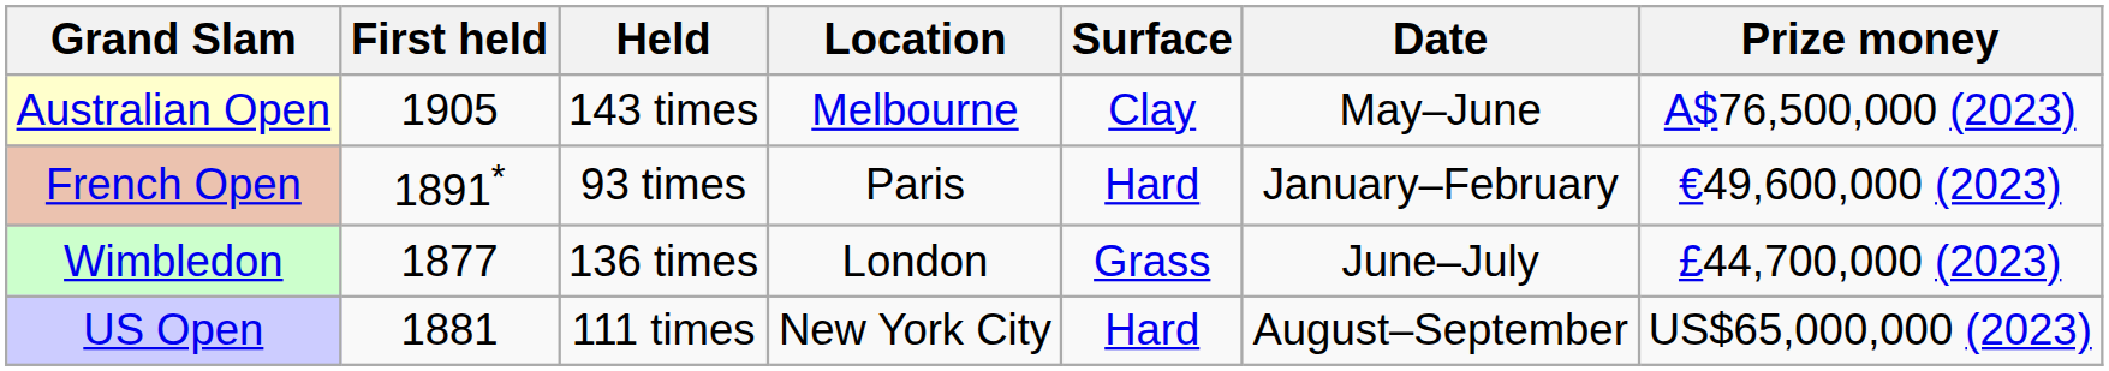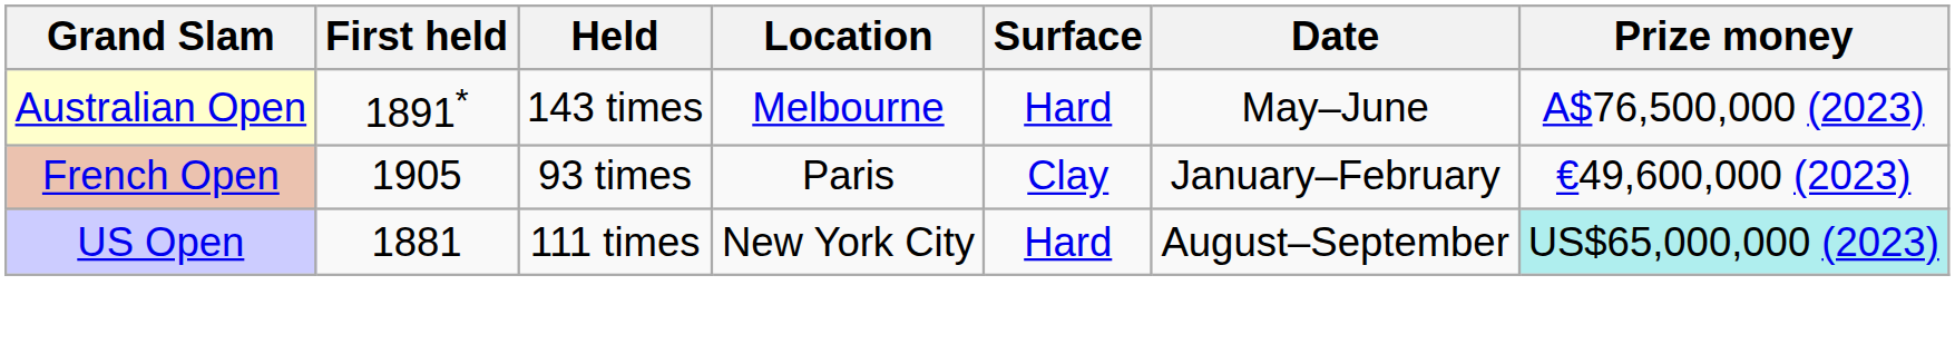 <table class="wikitable" style="text-align:center">
 <tr>
 <th scope="col">Grand Slam</th>
 <th scope="col">First held</th>
 <th scope="col">Held</th>
 <th scope="col">Location</th>
 <th scope="col">Surface</th>
 <th scope="col">Date</th>
 <th scope="col">Prize money</th>
 </tr>
 <tr>
 <td scope="row" style="background:#ffc;"><a href='#'>Australian Open</a></td>
-<td>1905</td>
+<td>1891<sup>*</sup></td>
 <td>143 times</td>
 <td><a href='#'>Melbourne</a></td>
-<td><a href='#'>Clay</a></td>
+<td><a href='#'>Hard</a></td>
 <td>May–June</td>
 <td><a href='#'>A$</a>76,500,000 <a href='#'>(2023)</a></td>
 </tr>
 <tr>
 <td scope="row" style="background:#ebc2af;"><a href='#'>French Open</a></td>
-<td>1891<sup>*</sup></td>
+<td>1905</td>
 <td>93 times</td>
 <td>Paris</td>
-<td><a href='#'>Hard</a></td>
+<td><a href='#'>Clay</a></td>
 <td>January–February</td>
 <td><a href='#'>€</a>49,600,000 <a href='#'>(2023)</a></td>
-</tr>
-<tr>
-<td scope="row" style="background:#cfc;"><a href='#'>Wimbledon</a></td>
-<td>1877</td>
-<td>136 times</td>
-<td>London</td>
-<td><a href='#'>Grass</a></td>
-<td>June–July</td>
-<td><a href='#'>£</a>44,700,000 <a href='#'>(2023)</a></td>
 </tr>
 <tr>
 <td scope="row" style="background:#ccf;"><a href='#'>US Open</a></td>
 <td>1881</td>
 <td>111 times</td>
 <td>New York City</td>
 <td><a href='#'>Hard</a></td>
 <td>August–September</td>
-<td>US$65,000,000 <a href='#'>(2023)</a></td>
+<td style="background: paleturquoise;">US$65,000,000 <a href='#'>(2023)</a></td>
 </tr>
 </table>
